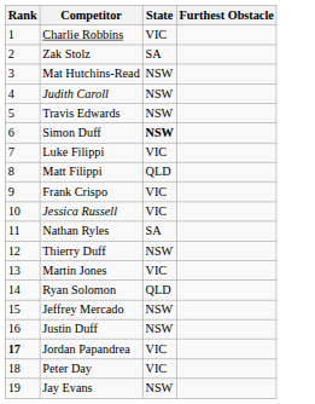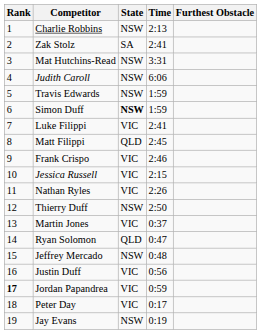 <table class="wikitable sortable mw-collapsible">
 <tr>
 <th>Rank</th>
 <th>Competitor</th>
 <th>State</th>
+<th>Time</th>
 <th>Furthest Obstacle</th>
 </tr>
 <tr>
 <td>1</td>
 <td><u>Charlie Robbins</u></td>
-<td>VIC</td>
+<td>NSW</td>
+<td>2:13</td>
 <td></td>
 </tr>
 <tr>
 <td>2</td>
 <td>Zak Stolz</td>
 <td>SA</td>
+<td>2:41</td>
 <td></td>
 </tr>
 <tr>
 <td>3</td>
 <td>Mat Hutchins-Read</td>
 <td>NSW</td>
+<td>3:31</td>
 <td></td>
 </tr>
 <tr>
 <td>4</td>
 <td><em>Judith Caroll</em></td>
 <td>NSW</td>
+<td>6:06</td>
 <td></td>
 </tr>
 <tr>
 <td>5</td>
 <td>Travis Edwards</td>
 <td>NSW</td>
+<td>1:59</td>
 <td></td>
 </tr>
 <tr>
 <td>6</td>
 <td>Simon Duff</td>
 <td><strong>NSW</strong></td>
+<td>1:59</td>
 <td></td>
 </tr>
 <tr>
 <td>7</td>
 <td>Luke Filippi</td>
 <td>VIC</td>
+<td>2:41</td>
 <td></td>
 </tr>
 <tr>
 <td>8</td>
 <td>Matt Filippi</td>
 <td>QLD</td>
+<td>2:45</td>
 <td></td>
 </tr>
 <tr>
 <td>9</td>
 <td>Frank Crispo</td>
 <td>VIC</td>
+<td>2:46</td>
 <td></td>
 </tr>
 <tr>
 <td>10</td>
 <td><em>Jessica Russell</em></td>
 <td>VIC</td>
+<td>2:15</td>
 <td></td>
 </tr>
 <tr>
 <td>11</td>
 <td>Nathan Ryles</td>
-<td>SA</td>
+<td>VIC</td>
+<td>2:26</td>
 <td></td>
 </tr>
 <tr>
 <td>12</td>
 <td>Thierry Duff</td>
 <td>NSW</td>
+<td>2:50</td>
 <td></td>
 </tr>
 <tr>
 <td>13</td>
 <td>Martin Jones</td>
 <td>VIC</td>
+<td>0:37</td>
 <td></td>
 </tr>
 <tr>
 <td>14</td>
 <td>Ryan Solomon</td>
 <td>QLD</td>
+<td>0:47</td>
 <td></td>
 </tr>
 <tr>
 <td>15</td>
 <td>Jeffrey Mercado</td>
 <td>NSW</td>
+<td>0:48</td>
 <td></td>
 </tr>
 <tr>
 <td>16</td>
 <td>Justin Duff</td>
-<td>NSW</td>
+<td>VIC</td>
+<td>0:56</td>
 <td></td>
 </tr>
 <tr>
 <td><strong>17</strong></td>
 <td>Jordan Papandrea</td>
 <td>VIC</td>
+<td>0:59</td>
 <td></td>
 </tr>
 <tr>
 <td>18</td>
 <td>Peter Day</td>
 <td>VIC</td>
+<td>0:17</td>
 <td></td>
 </tr>
 <tr>
 <td>19</td>
 <td>Jay Evans</td>
 <td>NSW</td>
+<td>0:19</td>
 <td></td>
 </tr>
 </table>
